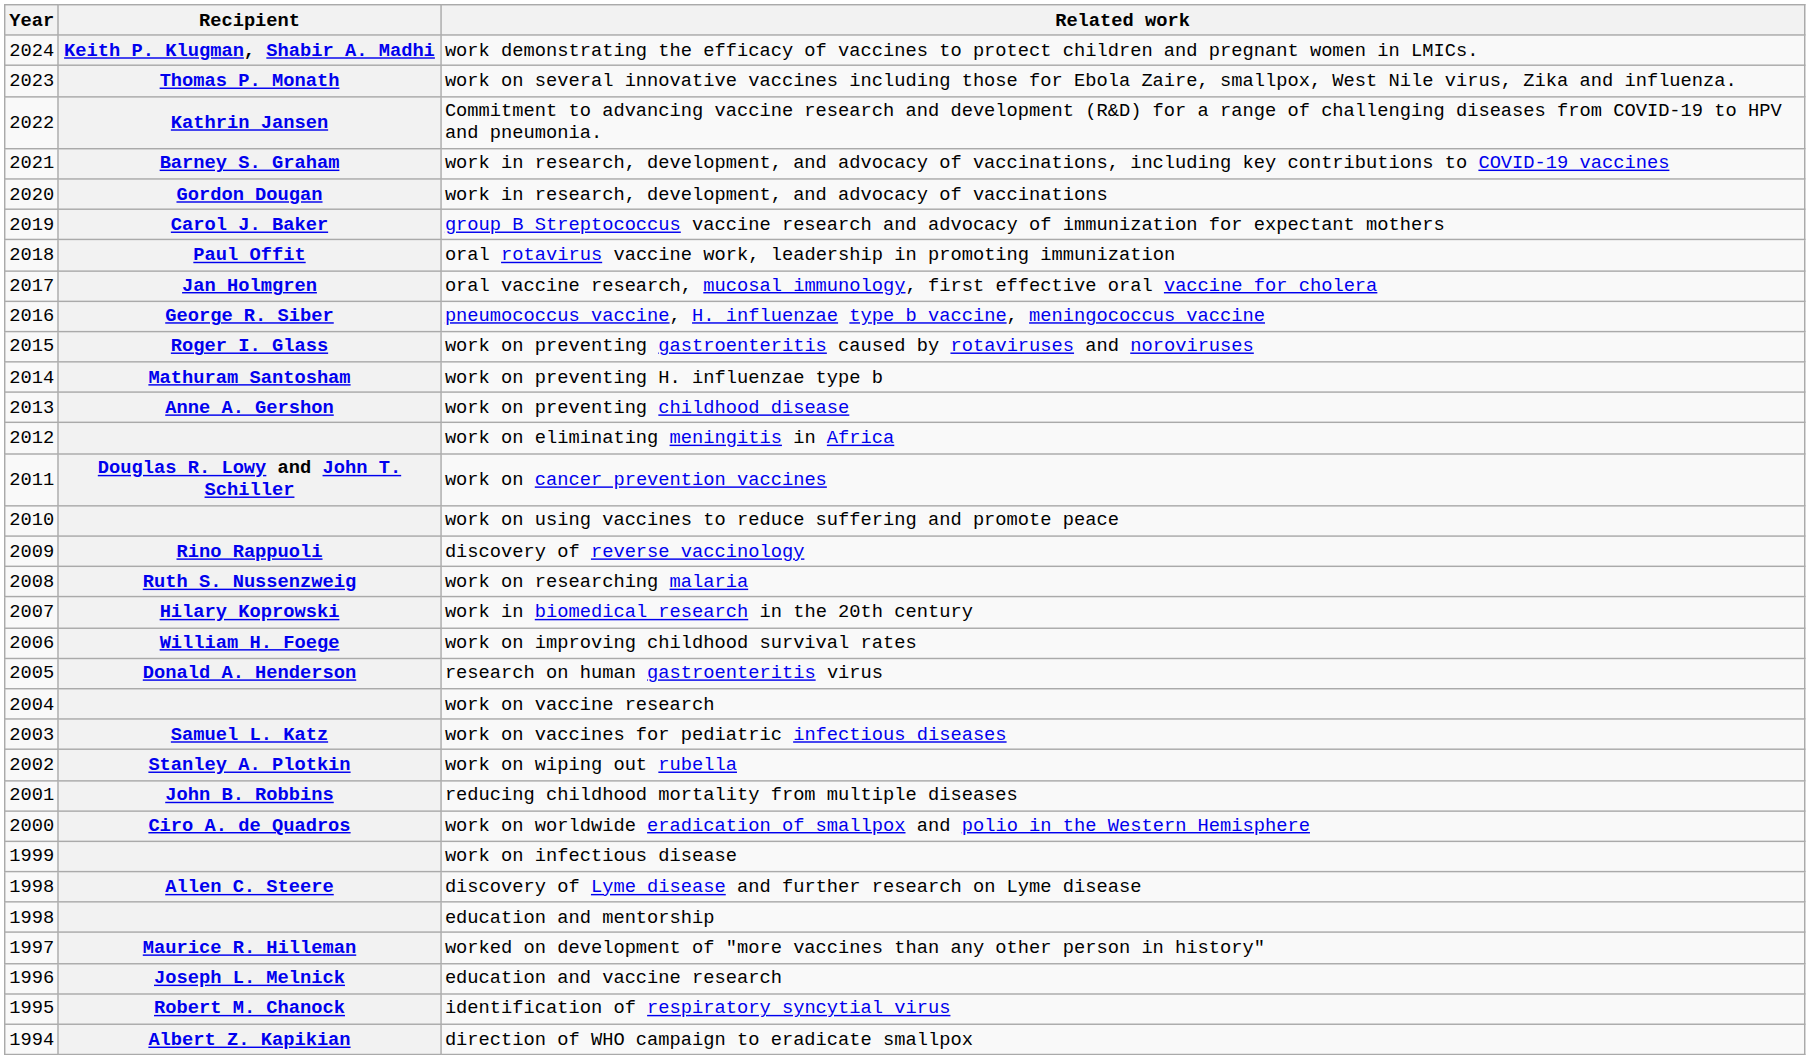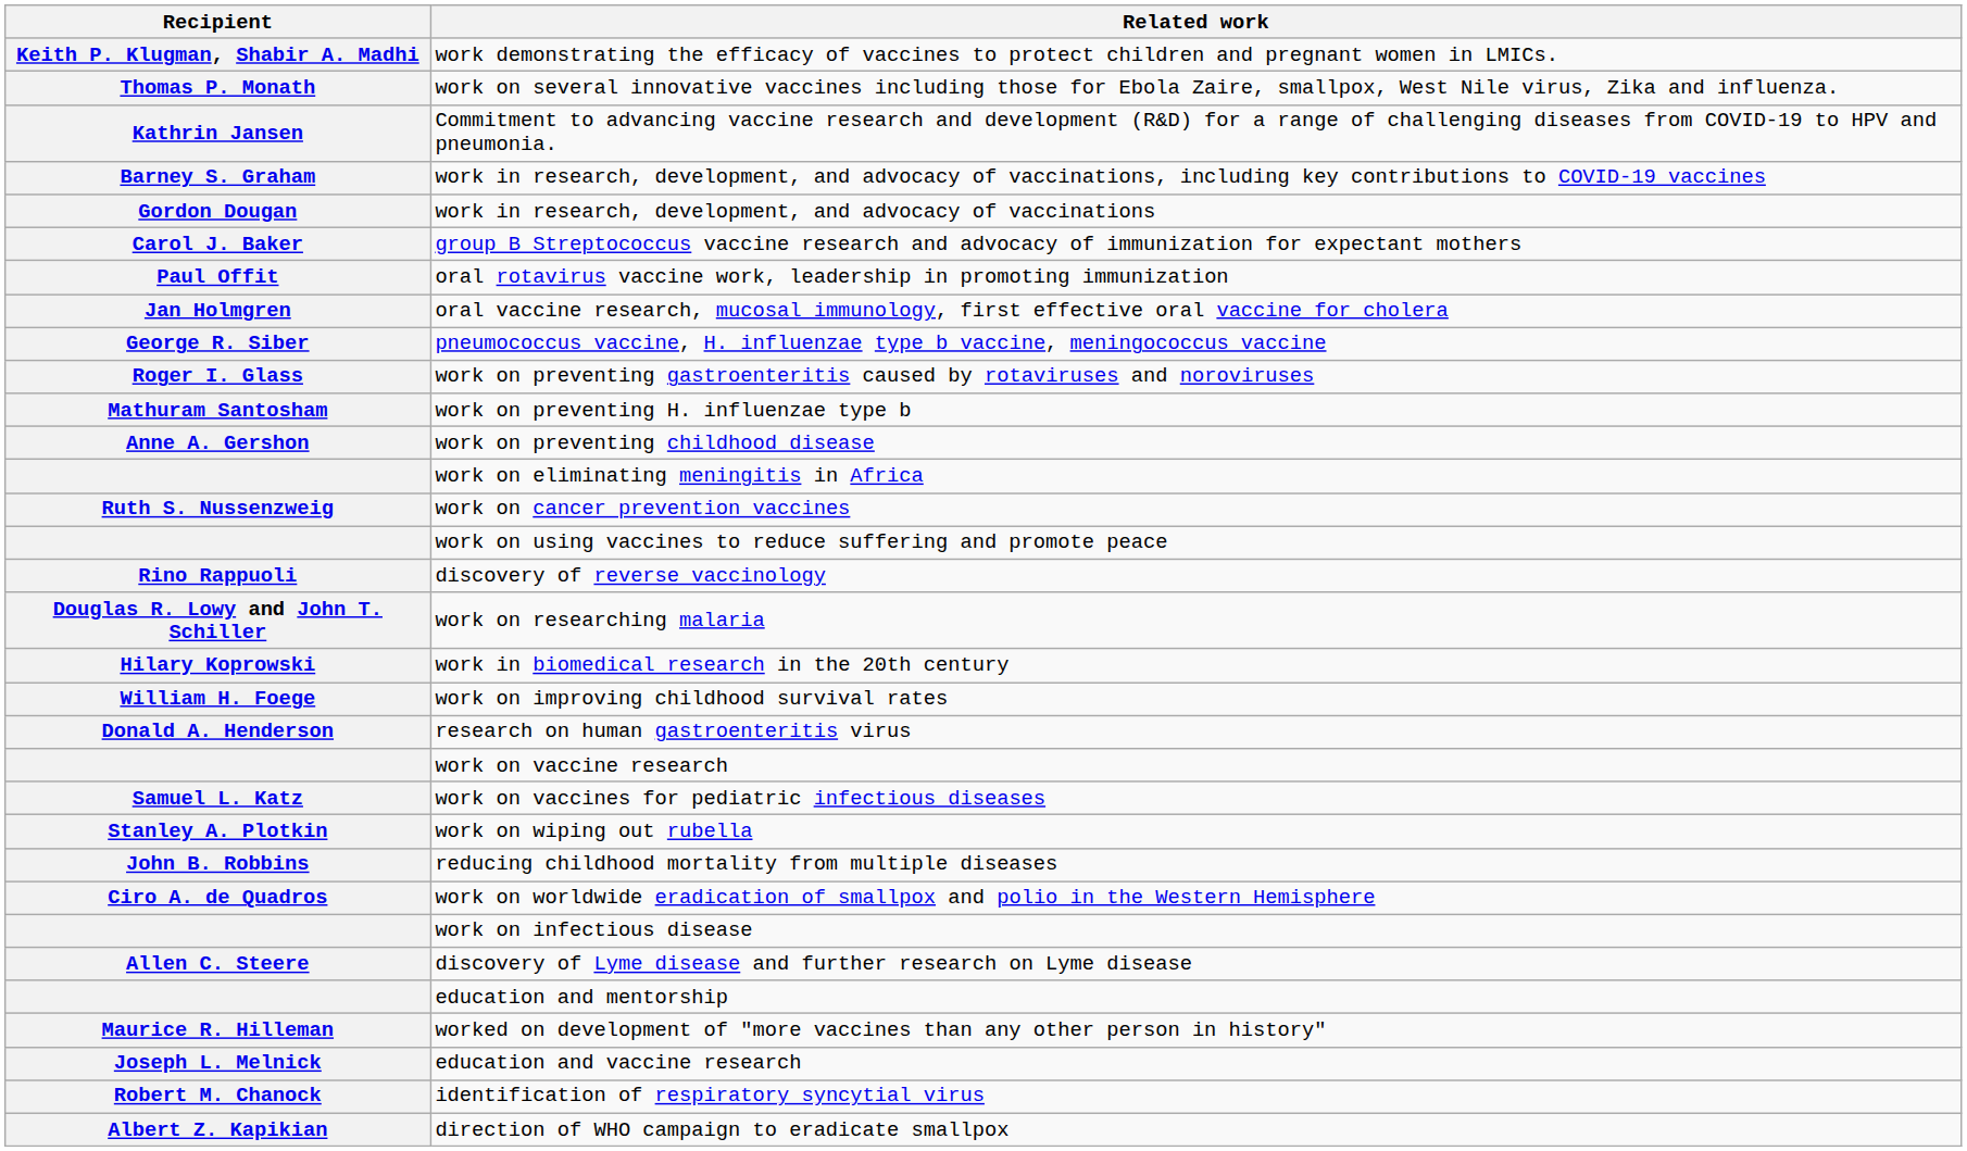 <table class="wikitable sortable plainrowheaders" summary="The first column indicates the year of the award. The second column indicates the recipient(s) for that year. The third column contains a brief summary of the recipient's work related to the award.">
 <tr>
-<th scope="col">Year</th>
 <th scope="col">Recipient</th>
 <th scope="col" class="unsortable">Related work</th>
 </tr>
 <tr>
-<td align="center">2024</td>
 <th scope="row"><a href='#'>Keith P. Klugman</a>, <a href='#'>Shabir A. Madhi</a></th>
 <td>work demonstrating the efficacy of vaccines to protect children and pregnant women in LMICs.</td>
 </tr>
 <tr>
-<td align="center">2023</td>
 <th scope="row"><a href='#'>Thomas P. Monath</a></th>
 <td>work on several innovative vaccines including those for Ebola Zaire, smallpox, West Nile virus, Zika and influenza.</td>
 </tr>
 <tr>
-<td align="center">2022</td>
 <th scope="row"><a href='#'>Kathrin Jansen</a></th>
 <td>Commitment to advancing vaccine research and development (R&D) for a range of challenging diseases from COVID-19 to HPV and pneumonia.</td>
 </tr>
 <tr>
-<td align="center">2021</td>
 <th scope="row"><a href='#'>Barney S. Graham</a></th>
 <td>work in research, development, and advocacy of vaccinations, including key contributions to <a href='#'>COVID-19 vaccines</a></td>
 </tr>
 <tr>
-<td align="center">2020</td>
 <th scope="row"><a href='#'>Gordon Dougan</a></th>
 <td>work in research, development, and advocacy of vaccinations</td>
 </tr>
 <tr>
-<td align="center">2019</td>
 <th scope="row"><a href='#'>Carol J. Baker</a></th>
 <td><a href='#'>group B Streptococcus</a> vaccine research and advocacy of immunization for expectant mothers</td>
 </tr>
 <tr>
-<td align="center">2018</td>
 <th scope="row"><a href='#'>Paul Offit</a></th>
 <td>oral <a href='#'>rotavirus</a> vaccine work, leadership in promoting immunization</td>
 </tr>
 <tr>
-<td align="center">2017</td>
 <th scope="row"><a href='#'>Jan Holmgren</a></th>
 <td>oral vaccine research, <a href='#'>mucosal immunology</a>, first effective oral <a href='#'>vaccine for cholera</a></td>
 </tr>
 <tr>
-<td align="center">2016</td>
 <th scope="row"><a href='#'>George R. Siber</a></th>
 <td><a href='#'>pneumococcus vaccine</a>, <a href='#'>H. influenzae</a> <a href='#'>type b vaccine</a>, <a href='#'>meningococcus vaccine</a></td>
 </tr>
 <tr>
-<td align="center">2015</td>
 <th scope="row"><a href='#'>Roger I. Glass</a></th>
 <td>work on preventing <a href='#'>gastroenteritis</a> caused by <a href='#'>rotaviruses</a> and <a href='#'>noroviruses</a></td>
 </tr>
 <tr>
-<td align="center">2014</td>
 <th scope="row"><a href='#'>Mathuram Santosham</a></th>
 <td>work on preventing H. influenzae type b</td>
 </tr>
 <tr>
-<td align="center">2013</td>
 <th scope="row"><a href='#'>Anne A. Gershon</a></th>
 <td>work on preventing <a href='#'>childhood disease</a></td>
 </tr>
 <tr>
-<td align="center">2012</td>
 <th scope="row"></th>
 <td>work on eliminating <a href='#'>meningitis</a> in <a href='#'>Africa</a></td>
 </tr>
 <tr>
-<td align="center">2011</td>
-<th scope="row"><a href='#'>Douglas R. Lowy</a> and <a href='#'>John T. Schiller</a></th>
+<th scope="row"><a href='#'>Ruth S. Nussenzweig</a></th>
 <td>work on <a href='#'>cancer prevention vaccines</a></td>
 </tr>
 <tr>
-<td align="center">2010</td>
 <th scope="row"></th>
 <td>work on using vaccines to reduce suffering and promote peace</td>
 </tr>
 <tr>
-<td align="center">2009</td>
 <th scope="row"><a href='#'>Rino Rappuoli</a></th>
 <td>discovery of <a href='#'>reverse vaccinology</a></td>
 </tr>
 <tr>
-<td align="center">2008</td>
-<th scope="row"><a href='#'>Ruth S. Nussenzweig</a></th>
+<th scope="row"><a href='#'>Douglas R. Lowy</a> and <a href='#'>John T. Schiller</a></th>
 <td>work on researching <a href='#'>malaria</a></td>
 </tr>
 <tr>
-<td align="center">2007</td>
 <th scope="row"><a href='#'>Hilary Koprowski</a></th>
 <td>work in <a href='#'>biomedical research</a> in the 20th century</td>
 </tr>
 <tr>
-<td align="center">2006</td>
 <th scope="row"><a href='#'>William H. Foege</a></th>
 <td>work on improving childhood survival rates</td>
 </tr>
 <tr>
-<td align="center">2005</td>
 <th scope="row"><a href='#'>Donald A. Henderson</a></th>
 <td>research on human <a href='#'>gastroenteritis</a> virus</td>
 </tr>
 <tr>
-<td align="center">2004</td>
 <th scope="row"></th>
 <td>work on vaccine research</td>
 </tr>
 <tr>
-<td align="center">2003</td>
 <th scope="row"><a href='#'>Samuel L. Katz</a></th>
 <td>work on vaccines for pediatric <a href='#'>infectious diseases</a></td>
 </tr>
 <tr>
-<td align="center">2002</td>
 <th scope="row"><a href='#'>Stanley A. Plotkin</a></th>
 <td>work on wiping out <a href='#'>rubella</a></td>
 </tr>
 <tr>
-<td align="center">2001</td>
 <th scope="row"><a href='#'>John B. Robbins</a></th>
 <td>reducing childhood mortality from multiple diseases</td>
 </tr>
 <tr>
-<td align="center">2000</td>
 <th scope="row"><a href='#'>Ciro A. de Quadros</a></th>
 <td>work on worldwide <a href='#'>eradication of smallpox</a> and <a href='#'>polio in the Western Hemisphere</a></td>
 </tr>
 <tr>
-<td align="center">1999</td>
 <th scope="row"></th>
 <td>work on infectious disease</td>
 </tr>
 <tr>
-<td align="center">1998</td>
 <th scope="row"><a href='#'>Allen C. Steere</a></th>
 <td>discovery of <a href='#'>Lyme disease</a> and further research on Lyme disease</td>
 </tr>
 <tr>
-<td align="center">1998</td>
 <th scope="row"></th>
 <td>education and mentorship</td>
 </tr>
 <tr>
-<td align="center">1997</td>
 <th scope="row"><a href='#'>Maurice R. Hilleman</a></th>
 <td>worked on development of "more vaccines than any other person in history"</td>
 </tr>
 <tr>
-<td align="center">1996</td>
 <th scope="row"><a href='#'>Joseph L. Melnick</a></th>
 <td>education and vaccine research</td>
 </tr>
 <tr>
-<td align="center">1995</td>
 <th scope="row"><a href='#'>Robert M. Chanock</a></th>
 <td>identification of <a href='#'>respiratory syncytial virus</a></td>
 </tr>
 <tr>
-<td align="center">1994</td>
 <th scope="row"><a href='#'>Albert Z. Kapikian</a></th>
 <td>direction of WHO campaign to eradicate smallpox</td>
 </tr>
 </table>
